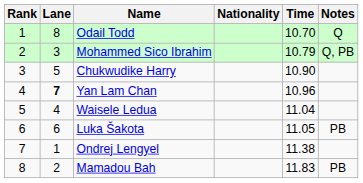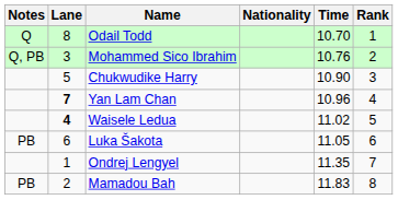 <table class="wikitable sortable" style="text-align:center">
 <tr>
-<th>Rank</th>
+<th>Notes</th>
 <th>Lane</th>
 <th>Name</th>
 <th>Nationality</th>
 <th>Time</th>
-<th>Notes</th>
+<th>Rank</th>
 </tr>
 <tr bgcolor=ccffcc>
-<td align=center>1</td>
+<td>Q</td>
 <td align=center>8</td>
 <td align=left><a href='#'>Odail Todd</a></td>
 <td align=left></td>
 <td>10.70</td>
-<td>Q</td>
+<td align=center>1</td>
 </tr>
 <tr bgcolor=ccffcc>
-<td align=center>2</td>
+<td>Q, PB</td>
 <td align=center>3</td>
 <td align=left><a href='#'>Mohammed Sico Ibrahim</a></td>
 <td align=left></td>
-<td>10.79</td>
-<td>Q, PB</td>
+<td>10.76</td>
+<td align=center>2</td>
 </tr>
 <tr>
-<td align=center>3</td>
+<td></td>
 <td align=center>5</td>
 <td align=left><a href='#'>Chukwudike Harry</a></td>
 <td align=left></td>
 <td>10.90</td>
-<td></td>
+<td align=center>3</td>
 </tr>
 <tr>
-<td align=center>4</td>
+<td></td>
 <td align=center><strong>7</strong></td>
 <td align=left><a href='#'>Yan Lam Chan</a></td>
 <td align=left></td>
 <td>10.96</td>
-<td></td>
+<td align=center>4</td>
 </tr>
 <tr>
-<td align=center>5</td>
-<td align=center>4</td>
+<td></td>
+<td align=center><strong>4</strong></td>
 <td align=left><a href='#'>Waisele Ledua</a></td>
 <td align=left></td>
-<td>11.04</td>
-<td></td>
+<td>11.02</td>
+<td align=center>5</td>
 </tr>
 <tr>
-<td align=center>6</td>
+<td>PB</td>
 <td align=center>6</td>
 <td align=left><a href='#'>Luka Šakota</a></td>
 <td align=left></td>
 <td>11.05</td>
-<td>PB</td>
+<td align=center>6</td>
 </tr>
 <tr>
-<td align=center>7</td>
+<td></td>
 <td align=center>1</td>
 <td align=left><a href='#'>Ondrej Lengyel</a></td>
 <td align=left></td>
-<td>11.38</td>
-<td></td>
+<td>11.35</td>
+<td align=center>7</td>
 </tr>
 <tr>
-<td align=center>8</td>
+<td>PB</td>
 <td align=center>2</td>
 <td align=left><a href='#'>Mamadou Bah</a></td>
 <td align=left></td>
 <td>11.83</td>
-<td>PB</td>
+<td align=center>8</td>
 </tr>
 </table>
